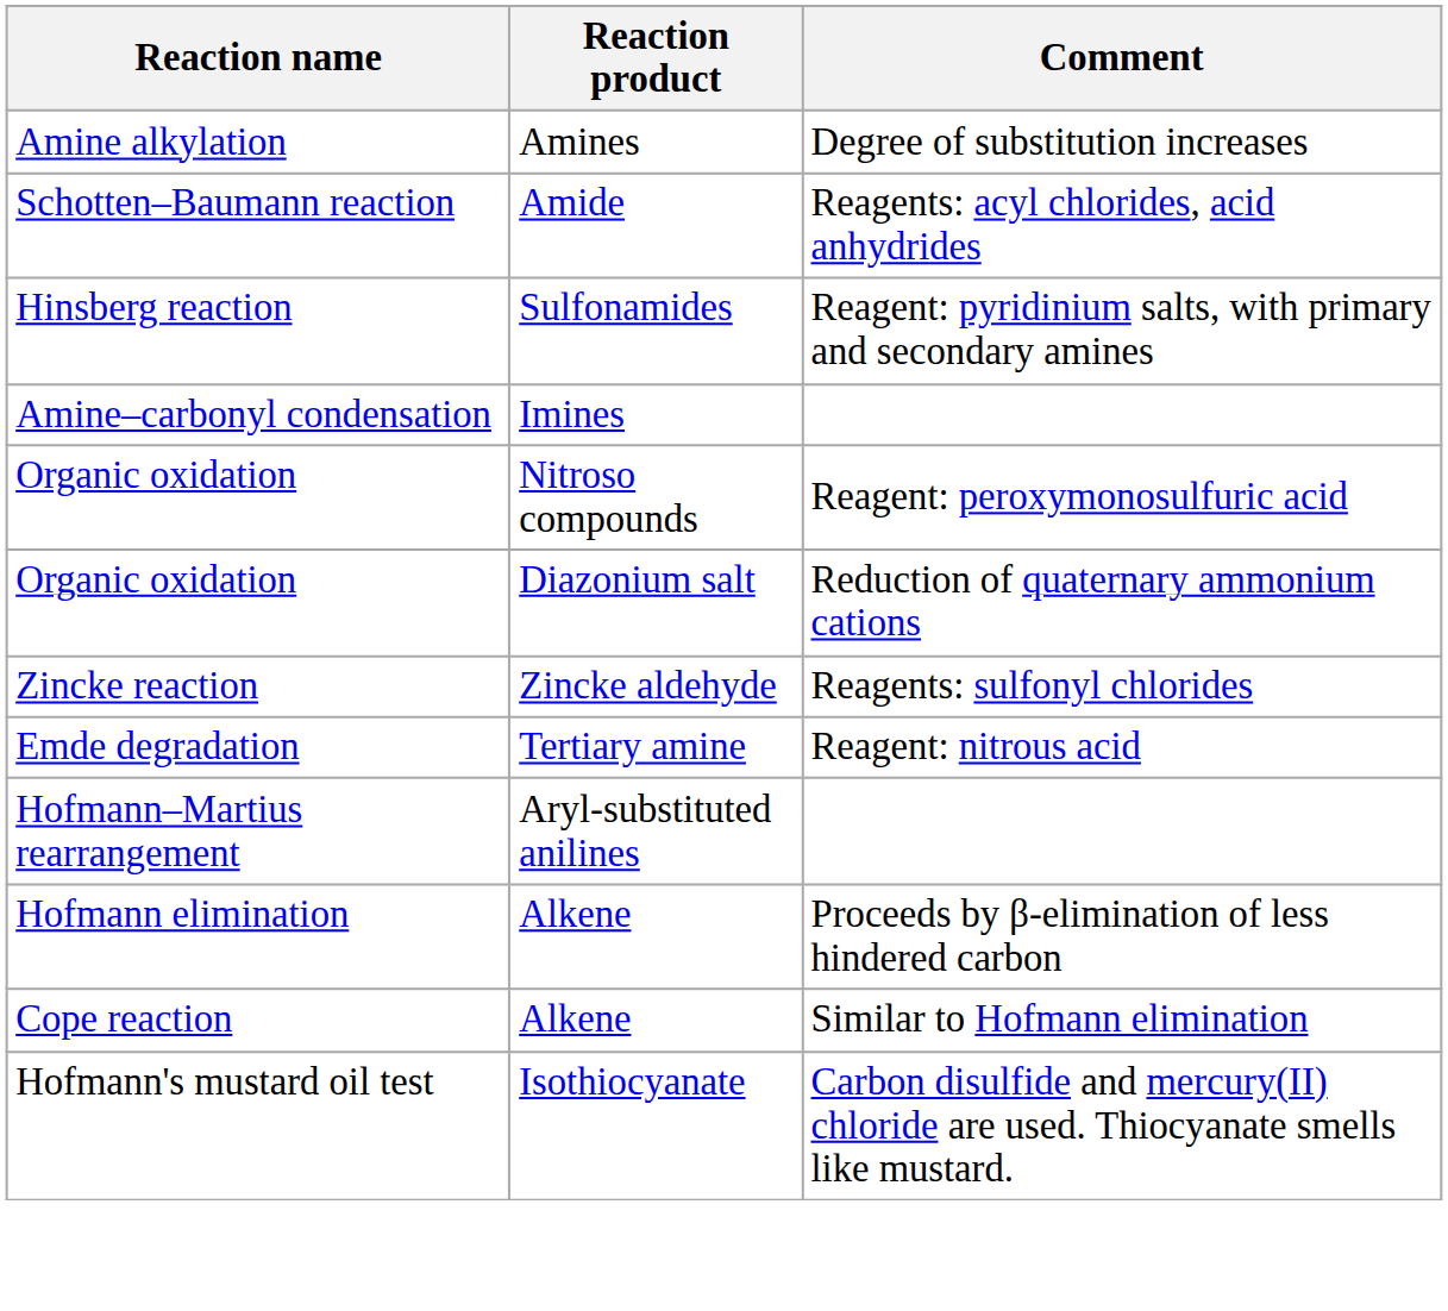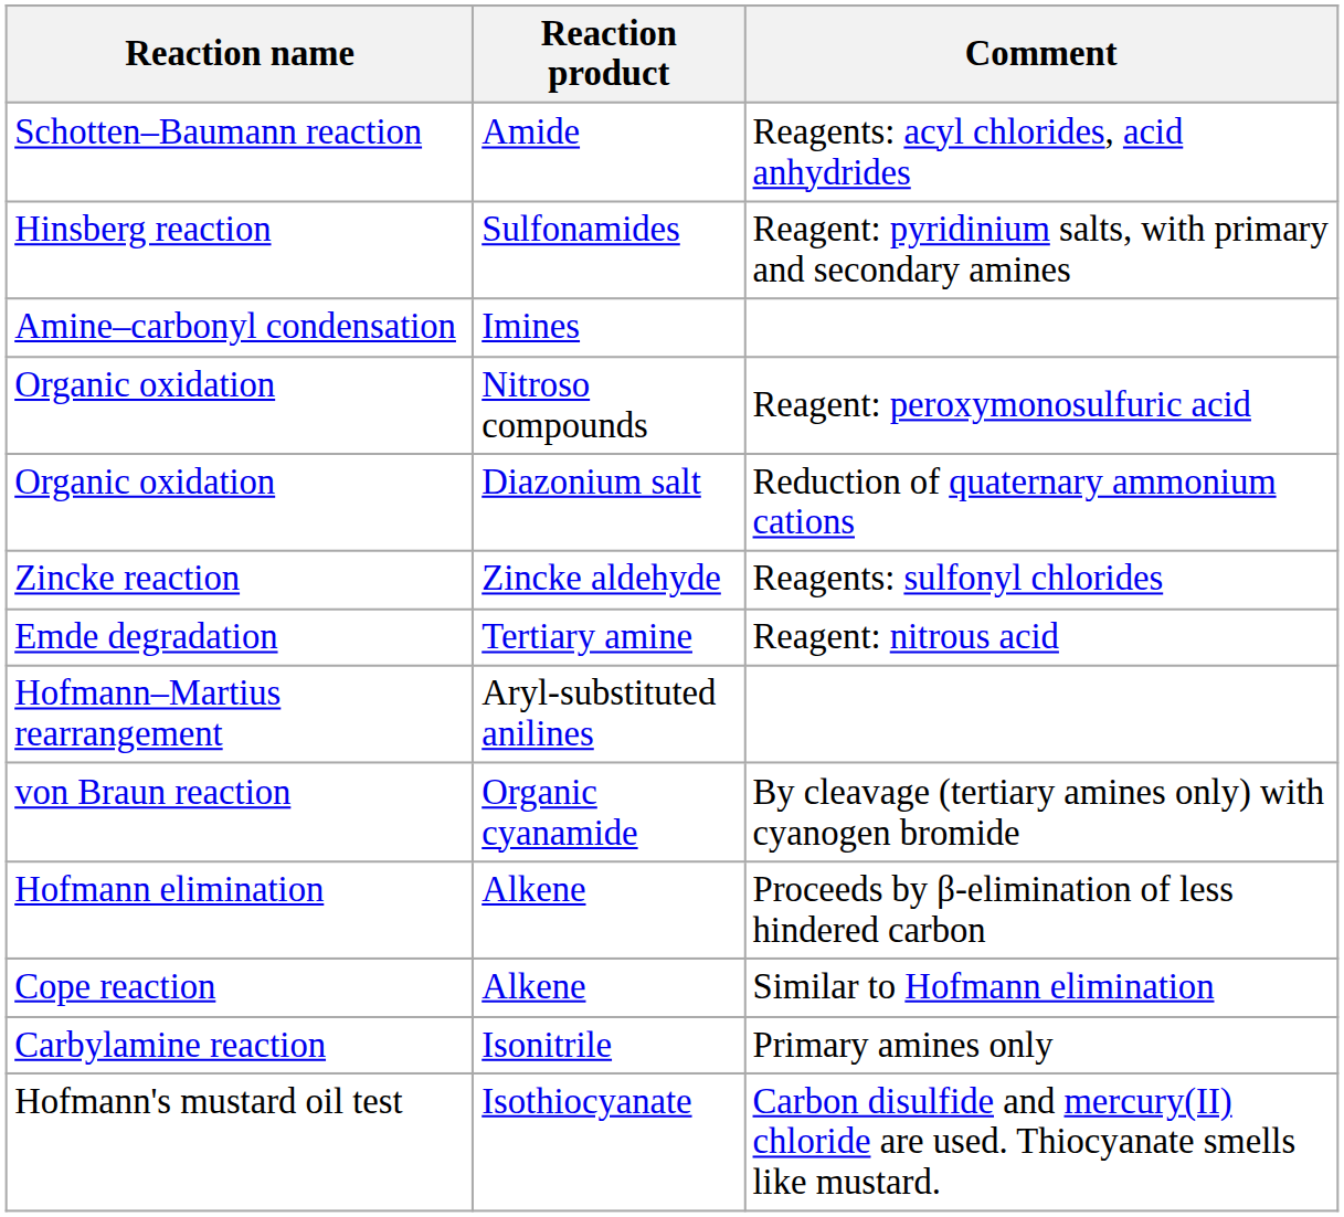 <table class="wikitable sortable" style="background:white; float:center; margin:0 1em;">
 <tr>
 <th style="width:200px;">Reaction name</th>
 <th>Reaction product</th>
 <th class="unsortable">Comment</th>
-</tr>
-<tr>
-<td valign=top><a href='#'>Amine alkylation</a></td>
-<td valign=top>Amines</td>
-<td>Degree of substitution increases</td>
 </tr>
 <tr>
 <td valign=top><a href='#'>Schotten–Baumann reaction</a></td>
 <td valign=top><a href='#'>Amide</a></td>
 <td>Reagents: <a href='#'>acyl chlorides</a>, <a href='#'>acid anhydrides</a></td>
 </tr>
 <tr>
 <td valign=top><a href='#'>Hinsberg reaction</a></td>
 <td valign=top><a href='#'>Sulfonamides</a></td>
 <td>Reagent: <a href='#'>pyridinium</a> salts, with primary and secondary amines</td>
 </tr>
 <tr>
 <td valign=top><a href='#'>Amine–carbonyl condensation</a></td>
 <td valign=top><a href='#'>Imines</a></td>
 </tr>
 <tr>
 <td valign=top><a href='#'>Organic oxidation</a></td>
 <td valign=top><a href='#'>Nitroso</a> compounds</td>
 <td>Reagent: <a href='#'>peroxymonosulfuric acid</a></td>
 </tr>
 <tr>
 <td valign=top><a href='#'>Organic oxidation</a></td>
 <td valign=top><a href='#'>Diazonium salt</a></td>
 <td>Reduction of <a href='#'>quaternary ammonium cations</a></td>
 </tr>
 <tr>
 <td valign=top><a href='#'>Zincke reaction</a></td>
 <td><a href='#'>Zincke aldehyde</a></td>
 <td>Reagents: <a href='#'>sulfonyl chlorides</a></td>
 </tr>
 <tr>
 <td valign=top><a href='#'>Emde degradation</a></td>
 <td valign=top><a href='#'>Tertiary amine</a></td>
 <td>Reagent: <a href='#'>nitrous acid</a></td>
 </tr>
 <tr>
 <td valign=top><a href='#'>Hofmann–Martius rearrangement</a></td>
 <td valign=top>Aryl-substituted <a href='#'>anilines</a></td>
 </tr>
 <tr>
+<td valign=top><a href='#'>von Braun reaction</a></td>
+<td valign=top><a href='#'>Organic cyanamide</a></td>
+<td>By cleavage (tertiary amines only) with cyanogen bromide</td>
+</tr>
+<tr>
 <td valign=top><a href='#'>Hofmann elimination</a></td>
 <td valign=top><a href='#'>Alkene</a></td>
 <td>Proceeds by β-elimination of less hindered carbon</td>
 </tr>
 <tr>
 <td valign=top><a href='#'>Cope reaction</a></td>
 <td valign=top><a href='#'>Alkene</a></td>
 <td>Similar to <a href='#'>Hofmann elimination</a></td>
 </tr>
 <tr>
+<td valign=top><a href='#'>Carbylamine reaction</a></td>
+<td valign=top><a href='#'>Isonitrile</a></td>
+<td>Primary amines only</td>
+</tr>
+<tr>
 <td valign=top>Hofmann's mustard oil test</td>
 <td valign=top><a href='#'>Isothiocyanate</a></td>
 <td><a href='#'>Carbon disulfide</a>  and <a href='#'>mercury(II) chloride</a>  are used. Thiocyanate smells like mustard.</td>
 </tr>
 </table>
